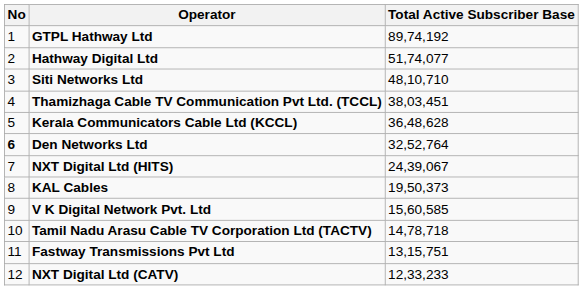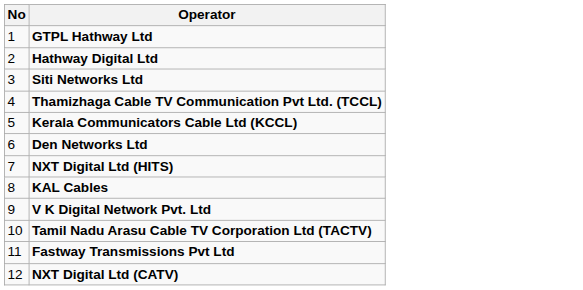 <table class="wikitable">
 <tr>
 <th>No</th>
 <th>Operator</th>
-<th>Total Active Subscriber Base</th>
 </tr>
 <tr>
 <td>1</td>
 <td><strong>GTPL Hathway Ltd</strong></td>
-<td>89,74,192</td>
 </tr>
 <tr>
 <td>2</td>
 <td><strong>Hathway Digital Ltd</strong></td>
-<td>51,74,077</td>
 </tr>
 <tr>
 <td>3</td>
 <td><strong>Siti Networks Ltd</strong></td>
-<td>48,10,710</td>
 </tr>
 <tr>
 <td>4</td>
 <td><strong>Thamizhaga Cable TV Communication Pvt Ltd. (TCCL)</strong></td>
-<td>38,03,451</td>
 </tr>
 <tr>
 <td>5</td>
 <td><strong>Kerala Communicators Cable Ltd (KCCL)</strong></td>
-<td>36,48,628</td>
 </tr>
 <tr>
-<td><strong>6</strong></td>
+<td>6</td>
 <td><strong>Den Networks Ltd</strong></td>
-<td>32,52,764</td>
 </tr>
 <tr>
 <td>7</td>
 <td><strong>NXT Digital Ltd (HITS)</strong></td>
-<td>24,39,067</td>
 </tr>
 <tr>
 <td>8</td>
 <td><strong>KAL Cables</strong></td>
-<td>19,50,373</td>
 </tr>
 <tr>
 <td>9</td>
 <td><strong>V K Digital Network Pvt. Ltd</strong></td>
-<td>15,60,585</td>
 </tr>
 <tr>
 <td>10</td>
 <td><strong>Tamil Nadu Arasu Cable TV Corporation Ltd (TACTV)</strong></td>
-<td>14,78,718</td>
 </tr>
 <tr>
 <td>11</td>
 <td><strong>Fastway Transmissions Pvt Ltd</strong></td>
-<td>13,15,751</td>
 </tr>
 <tr>
 <td>12</td>
 <td><strong>NXT Digital Ltd (CATV)</strong></td>
-<td>12,33,233</td>
 </tr>
 </table>
